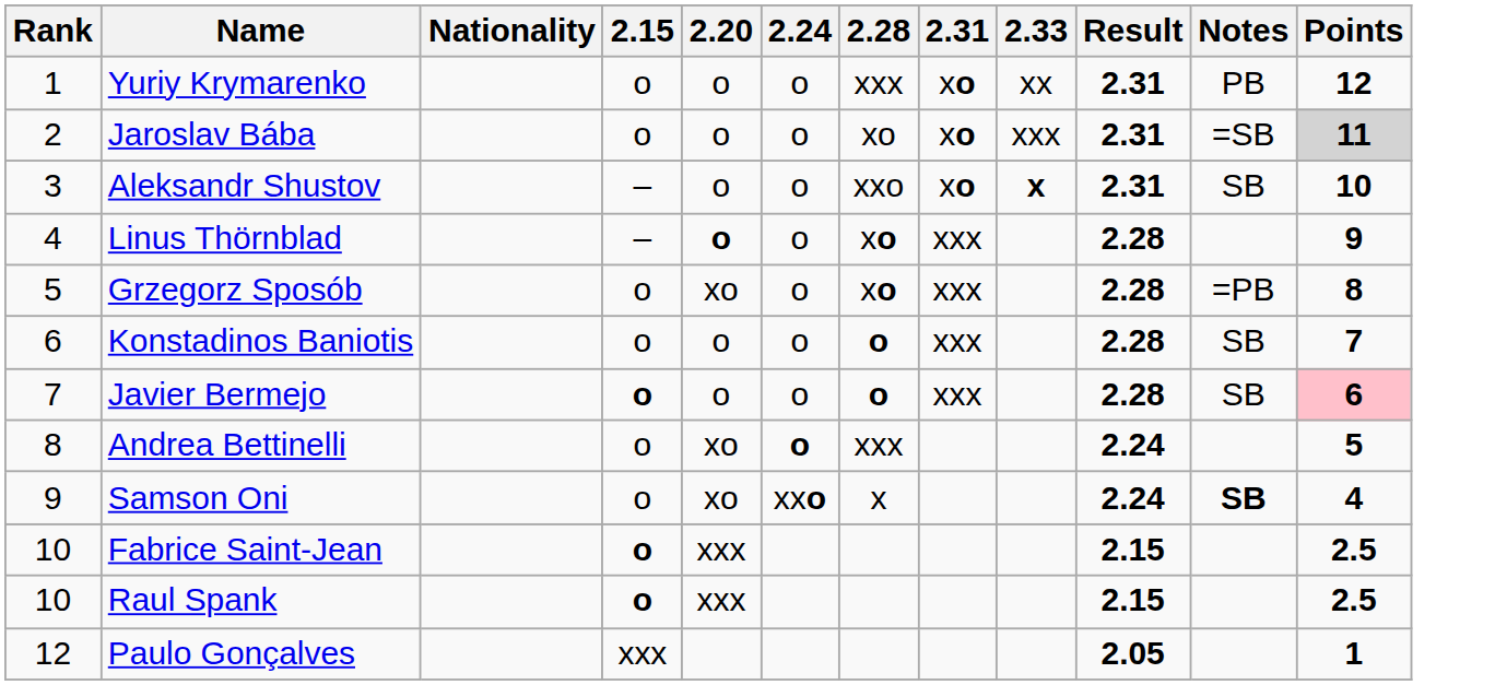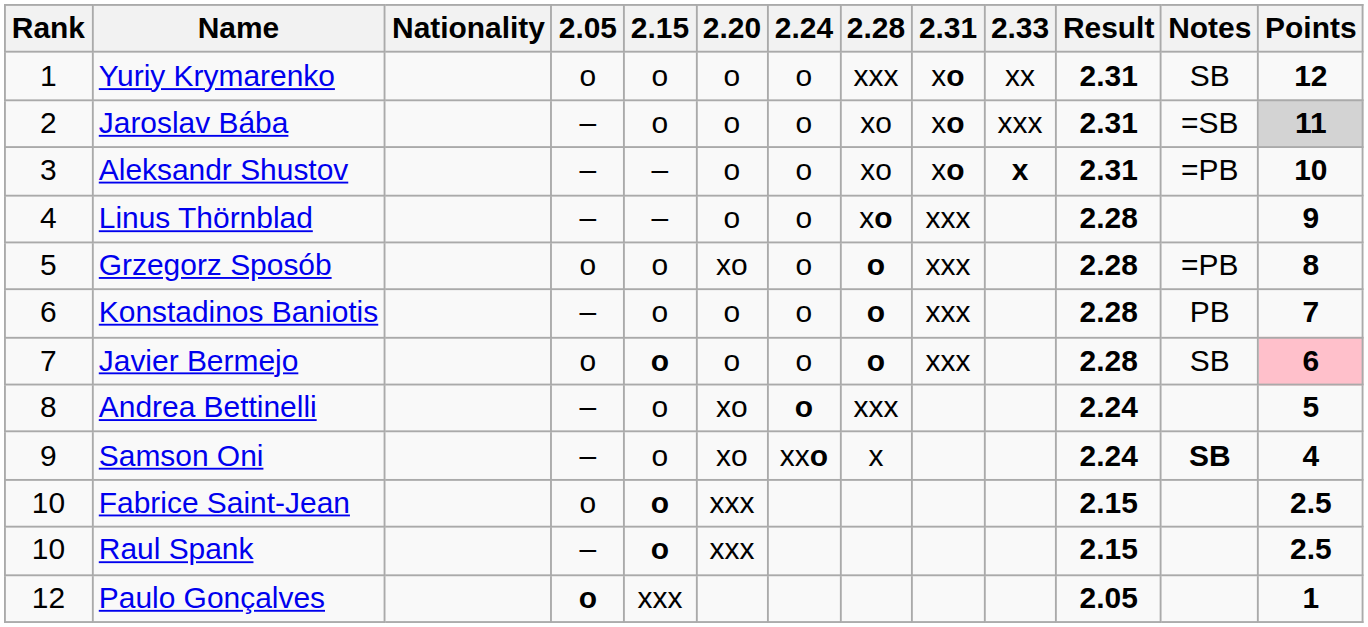 <table class="wikitable sortable" style="text-align:center">
 <tr>
 <th>Rank</th>
 <th>Name</th>
 <th>Nationality</th>
+<th>2.05</th>
 <th>2.15</th>
 <th>2.20</th>
 <th>2.24</th>
 <th>2.28</th>
 <th>2.31</th>
 <th>2.33</th>
 <th>Result</th>
 <th>Notes</th>
 <th>Points</th>
 </tr>
 <tr>
 <td>1</td>
 <td align=left><a href='#'>Yuriy Krymarenko</a></td>
 <td align=left></td>
 <td>o</td>
 <td>o</td>
 <td>o</td>
+<td>o</td>
 <td>xxx</td>
 <td>x<strong>o</strong></td>
 <td>xx</td>
 <td><strong>2.31</strong></td>
-<td>PB</td>
+<td>SB</td>
 <td><strong>12</strong></td>
 </tr>
 <tr>
 <td>2</td>
 <td align=left><a href='#'>Jaroslav Bába</a></td>
 <td align=left></td>
+<td>–</td>
 <td>o</td>
 <td>o</td>
 <td>o</td>
 <td>xo</td>
 <td>x<strong>o</strong></td>
 <td>xxx</td>
 <td><strong>2.31</strong></td>
 <td>=SB</td>
 <td style="background: lightgrey;"><strong>11</strong></td>
 </tr>
 <tr>
 <td>3</td>
 <td align=left><a href='#'>Aleksandr Shustov</a></td>
 <td align=left></td>
 <td>–</td>
+<td>–</td>
 <td>o</td>
 <td>o</td>
-<td>xxo</td>
+<td>xo</td>
 <td>x<strong>o</strong></td>
 <td><strong>x</strong></td>
 <td><strong>2.31</strong></td>
-<td>SB</td>
+<td>=PB</td>
 <td><strong>10</strong></td>
 </tr>
 <tr>
 <td>4</td>
 <td align=left><a href='#'>Linus Thörnblad</a></td>
 <td align=left></td>
 <td>–</td>
-<td><strong>o</strong></td>
+<td>–</td>
+<td>o</td>
 <td>o</td>
 <td>x<strong>o</strong></td>
 <td>xxx</td>
 <td></td>
 <td><strong>2.28</strong></td>
 <td></td>
 <td><strong>9</strong></td>
 </tr>
 <tr>
 <td>5</td>
 <td align=left><a href='#'>Grzegorz Sposób</a></td>
 <td align=left></td>
 <td>o</td>
+<td>o</td>
 <td>xo</td>
 <td>o</td>
-<td>x<strong>o</strong></td>
+<td><strong>o</strong></td>
 <td>xxx</td>
 <td></td>
 <td><strong>2.28</strong></td>
 <td>=PB</td>
 <td><strong>8</strong></td>
 </tr>
 <tr>
 <td>6</td>
 <td align=left><a href='#'>Konstadinos Baniotis</a></td>
 <td align=left></td>
+<td>–</td>
 <td>o</td>
 <td>o</td>
 <td>o</td>
 <td><strong>o</strong></td>
 <td>xxx</td>
 <td></td>
 <td><strong>2.28</strong></td>
-<td>SB</td>
+<td>PB</td>
 <td><strong>7</strong></td>
 </tr>
 <tr>
 <td>7</td>
 <td align=left><a href='#'>Javier Bermejo</a></td>
 <td align=left></td>
+<td>o</td>
 <td><strong>o</strong></td>
 <td>o</td>
 <td>o</td>
 <td><strong>o</strong></td>
 <td>xxx</td>
 <td></td>
 <td><strong>2.28</strong></td>
 <td>SB</td>
 <td style="background: pink;"><strong>6</strong></td>
 </tr>
 <tr>
 <td>8</td>
 <td align=left><a href='#'>Andrea Bettinelli</a></td>
 <td align=left></td>
+<td>–</td>
 <td>o</td>
 <td>xo</td>
 <td><strong>o</strong></td>
 <td>xxx</td>
 <td></td>
 <td></td>
 <td><strong>2.24</strong></td>
 <td></td>
 <td><strong>5</strong></td>
 </tr>
 <tr>
 <td>9</td>
 <td align=left><a href='#'>Samson Oni</a></td>
 <td align=left></td>
+<td>–</td>
 <td>o</td>
 <td>xo</td>
 <td>xx<strong>o</strong></td>
 <td>x</td>
 <td></td>
 <td></td>
 <td><strong>2.24</strong></td>
 <td><strong>SB</strong></td>
 <td><strong>4</strong></td>
 </tr>
 <tr>
 <td>10</td>
 <td align=left><a href='#'>Fabrice Saint-Jean</a></td>
 <td align=left></td>
+<td>o</td>
 <td><strong>o</strong></td>
 <td>xxx</td>
 <td></td>
 <td></td>
 <td></td>
 <td></td>
 <td><strong>2.15</strong></td>
 <td></td>
 <td><strong>2.5</strong></td>
 </tr>
 <tr>
 <td>10</td>
 <td align=left><a href='#'>Raul Spank</a></td>
 <td align=left></td>
+<td>–</td>
 <td><strong>o</strong></td>
 <td>xxx</td>
 <td></td>
 <td></td>
 <td></td>
 <td></td>
 <td><strong>2.15</strong></td>
 <td></td>
 <td><strong>2.5</strong></td>
 </tr>
 <tr>
 <td>12</td>
 <td align=left><a href='#'>Paulo Gonçalves</a></td>
 <td align=left></td>
+<td><strong>o</strong></td>
 <td>xxx</td>
 <td></td>
 <td></td>
 <td></td>
 <td></td>
 <td></td>
 <td><strong>2.05</strong></td>
 <td></td>
 <td><strong>1</strong></td>
 </tr>
 </table>
